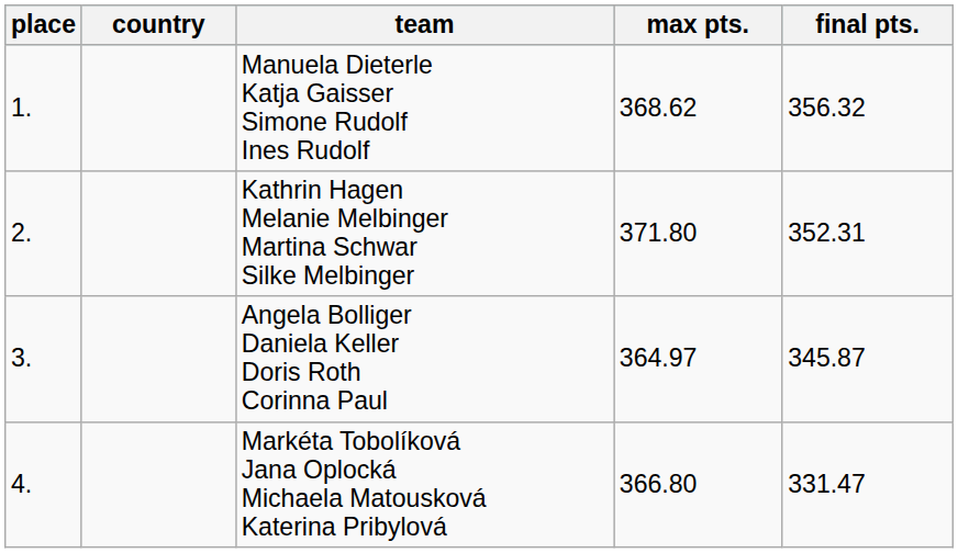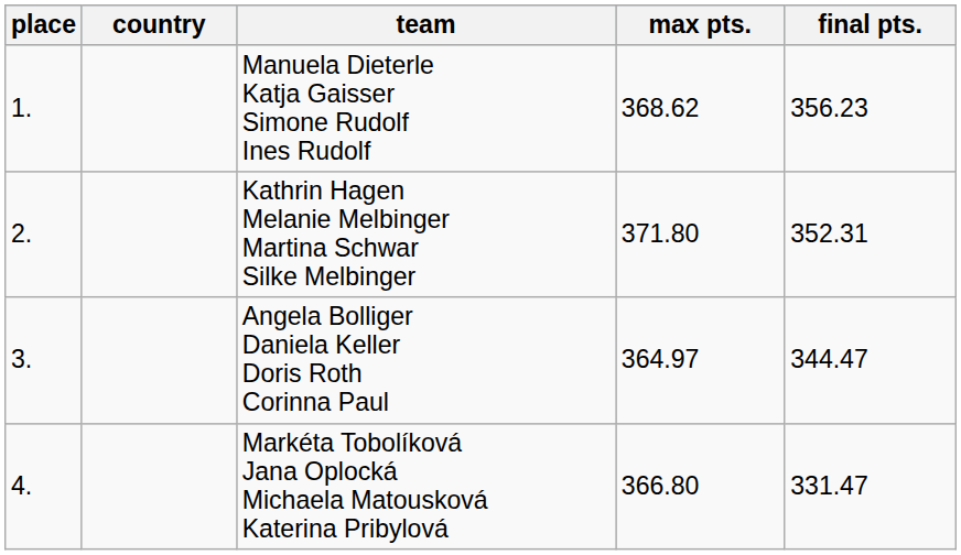 <table class="wikitable"  width="600px" |>
 <tr bgcolor="#99CCCC">
 <th width="5%">place</th>
 <th>country</th>
 <th>team</th>
 <th>max pts.</th>
 <th>final pts.</th>
 </tr>
 <tr>
 <td>1.</td>
 <td></td>
 <td>Manuela Dieterle<br>Katja Gaisser<br>Simone Rudolf<br>Ines Rudolf</td>
 <td>368.62</td>
-<td>356.32</td>
+<td>356.23</td>
 </tr>
 <tr>
 <td>2.</td>
 <td></td>
 <td>Kathrin Hagen<br>Melanie Melbinger<br>Martina Schwar<br>Silke Melbinger</td>
 <td>371.80</td>
 <td>352.31</td>
 </tr>
 <tr>
 <td>3.</td>
 <td></td>
 <td>Angela Bolliger<br>Daniela Keller<br>Doris Roth<br>Corinna Paul</td>
 <td>364.97</td>
-<td>345.87</td>
+<td>344.47</td>
 </tr>
 <tr>
 <td>4.</td>
 <td></td>
 <td>Markéta Tobolíková<br>Jana Oplocká<br>Michaela Matousková<br>Katerina Pribylová</td>
 <td>366.80</td>
 <td>331.47</td>
 </tr>
 </table>
